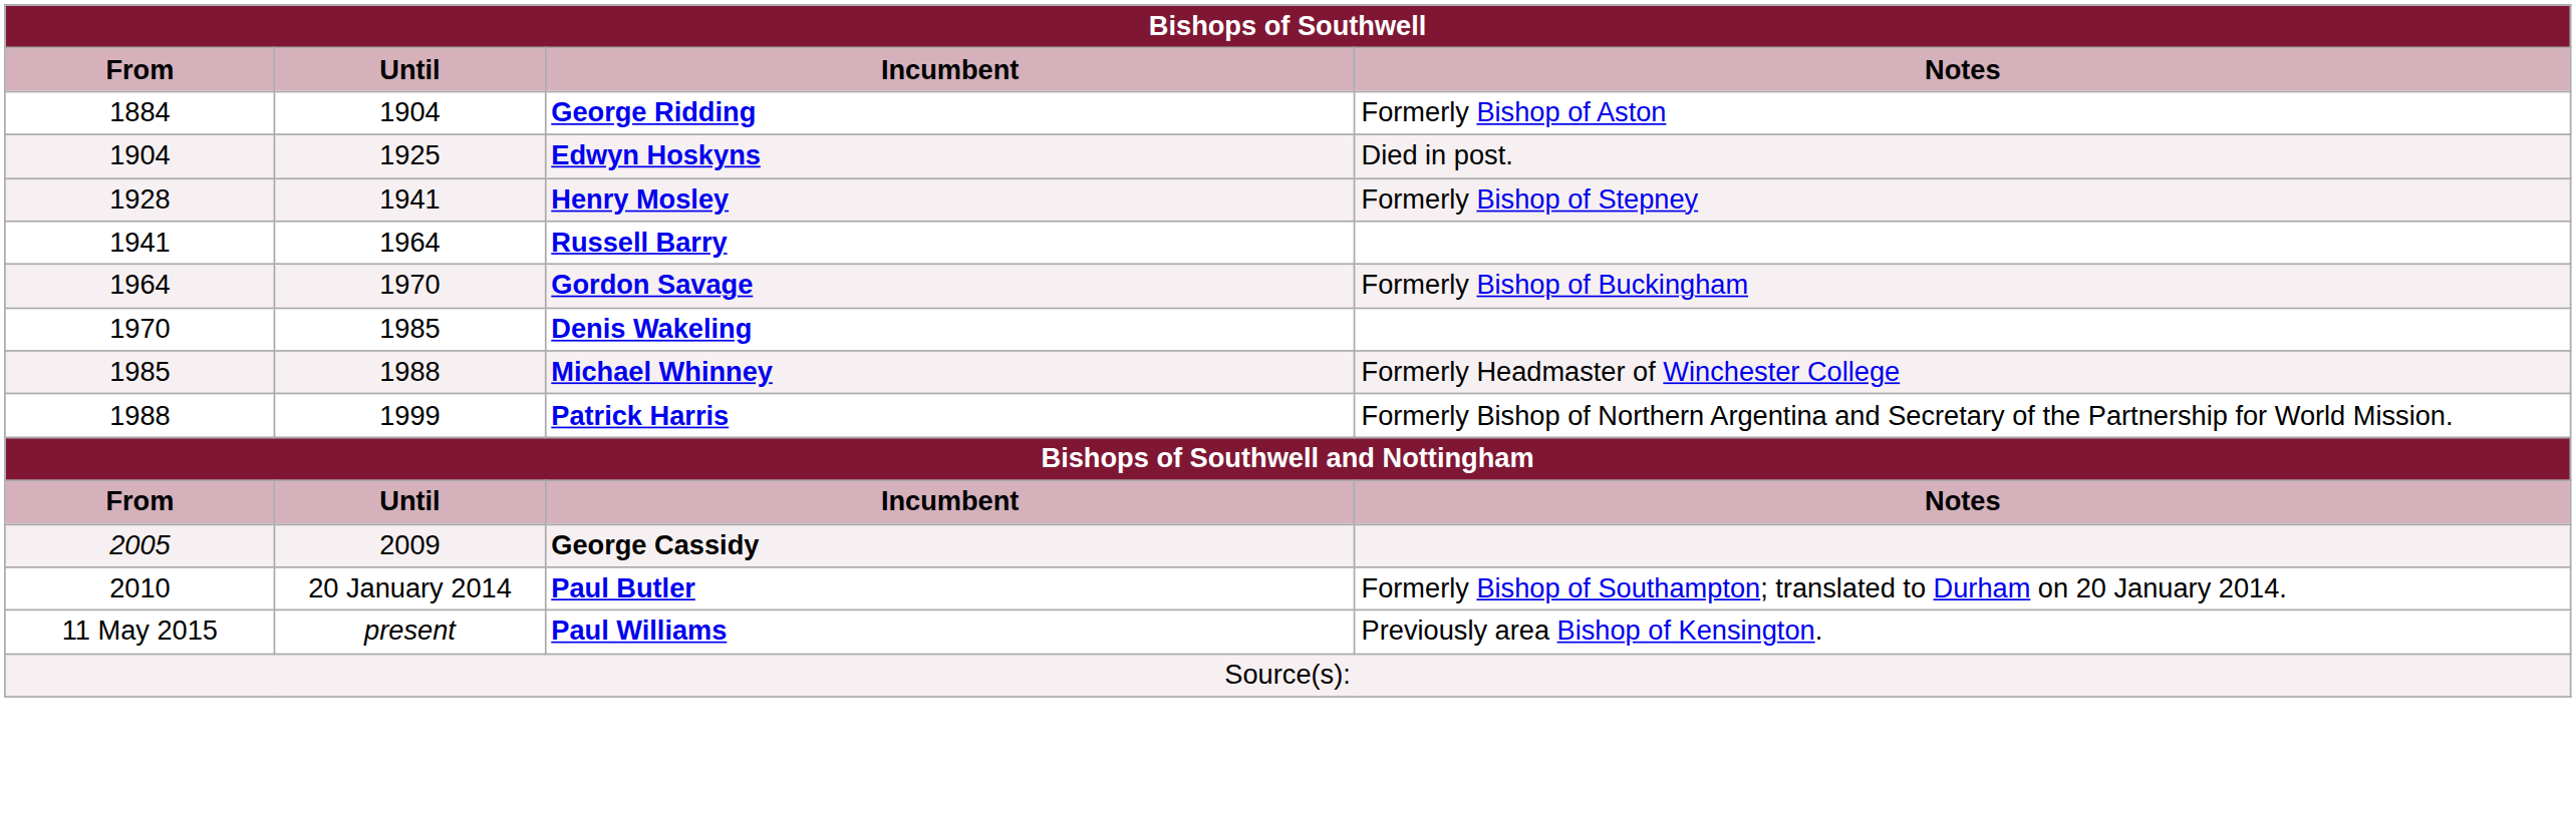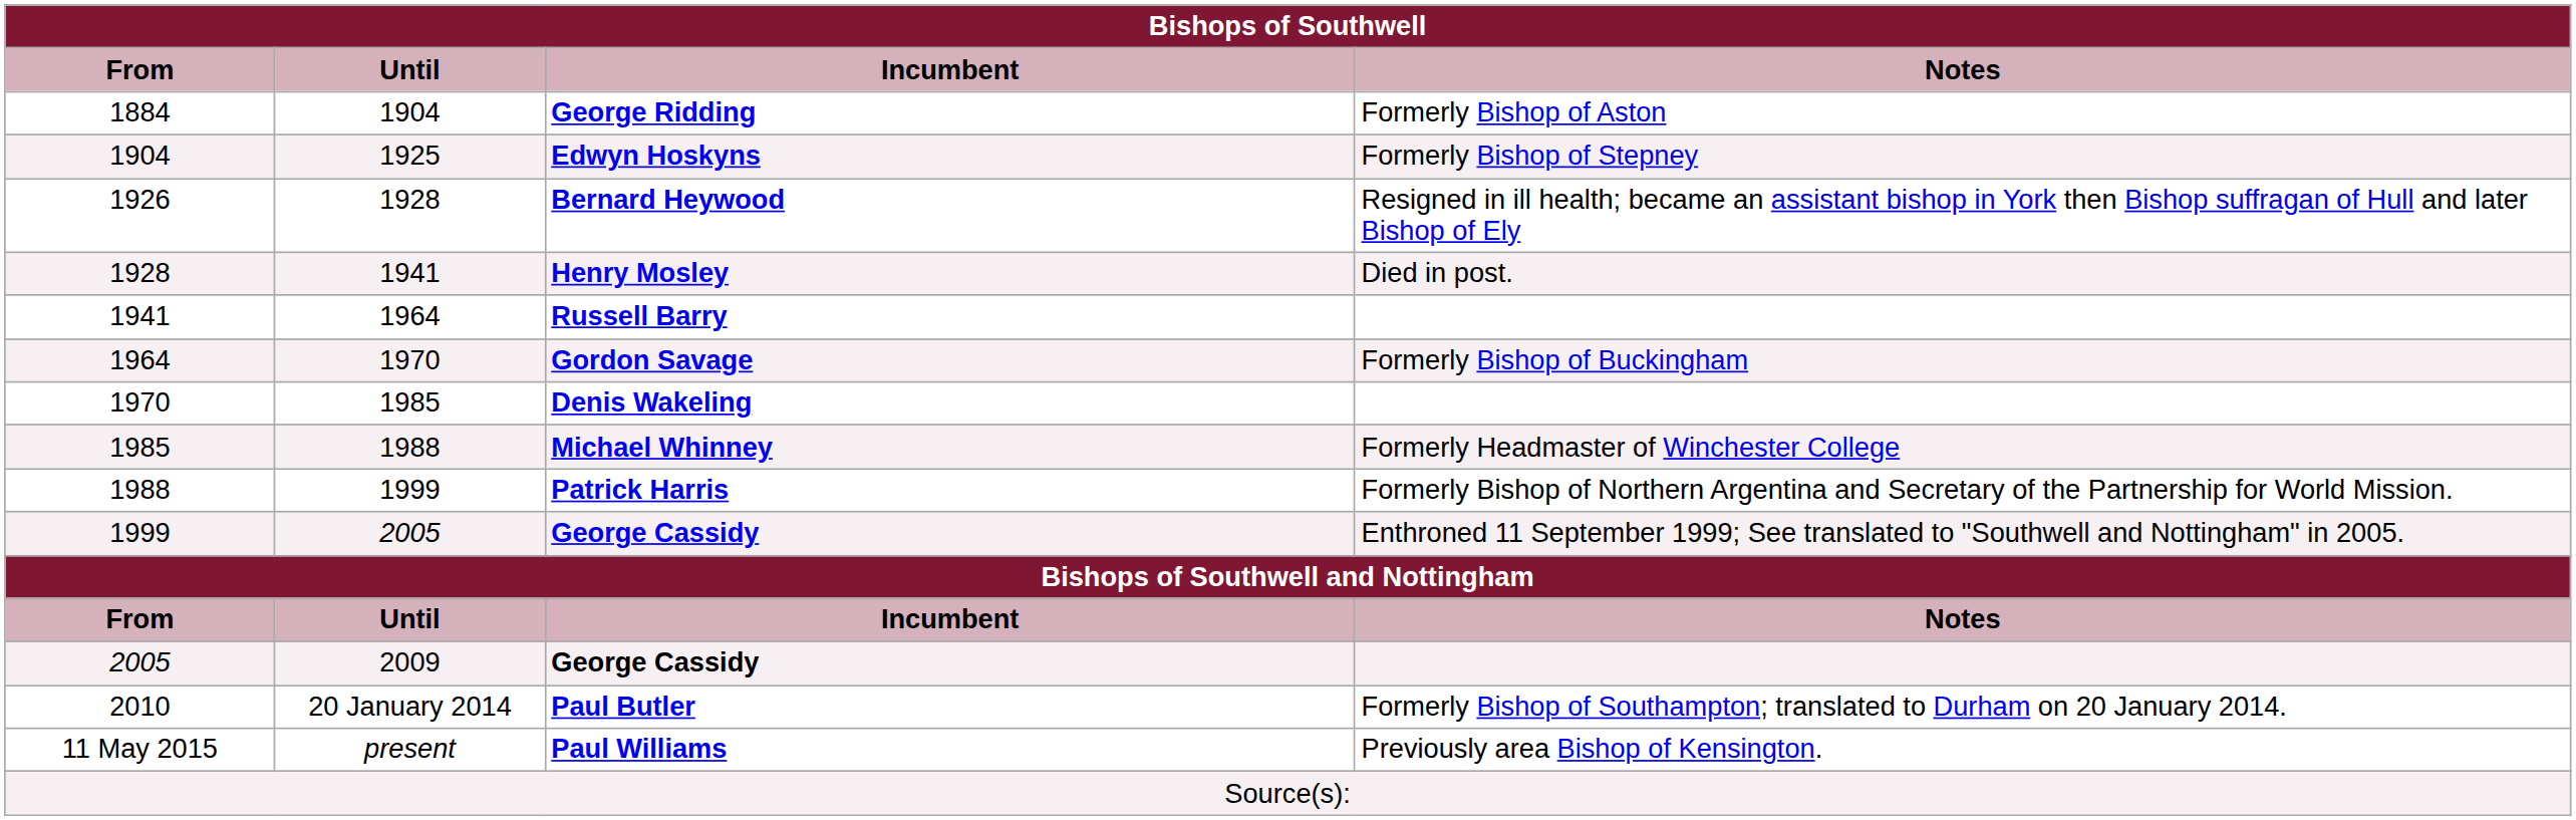 <table class="wikitable" style="width:95%;">
 <tr>
 <th colspan="4" style="background:#7f1734; color:white;">Bishops of Southwell</th>
 </tr>
 <tr>
 <th style="background:#d4b1bb; width:10%;">From</th>
 <th style="background:#d4b1bb; width:10%;">Until</th>
 <th style="background:#d4b1bb; width:30%;">Incumbent</th>
 <th style="background:#d4b1bb; width:45%;">Notes</th>
 </tr>
 <tr style="vertical-align:top; background:white;">
 <td align=center>1884</td>
 <td align=center>1904</td>
 <td> <strong><a href='#'>George Ridding</a></strong></td>
 <td>Formerly <a href='#'>Bishop of Aston</a></td>
 </tr>
 <tr style="vertical-align:top; background:#f7f0f2;">
 <td align=center>1904</td>
 <td align=center>1925</td>
 <td> <strong><a href='#'>Edwyn Hoskyns</a></strong></td>
-<td>Died in post.</td>
+<td>Formerly <a href='#'>Bishop of Stepney</a></td>
+</tr>
+<tr style="vertical-align:top; background:white;">
+<td align=center>1926</td>
+<td align=center>1928</td>
+<td> <strong><a href='#'>Bernard Heywood</a></strong></td>
+<td>Resigned in ill health; became an <a href='#'>assistant bishop in York</a> then <a href='#'>Bishop suffragan of Hull</a> and later <a href='#'>Bishop of Ely</a></td>
 </tr>
 <tr style="vertical-align:top; background:#f7f0f2;">
 <td align=center>1928</td>
 <td align=center>1941</td>
 <td> <strong><a href='#'>Henry Mosley</a></strong></td>
-<td>Formerly <a href='#'>Bishop of Stepney</a></td>
+<td>Died in post.</td>
 </tr>
 <tr style="vertical-align:top; background:white;">
 <td align=center>1941</td>
 <td align=center>1964</td>
 <td> <strong><a href='#'>Russell Barry</a></strong></td>
 <td></td>
 </tr>
 <tr style="vertical-align:top; background:#f7f0f2;">
 <td align=center>1964</td>
 <td align=center>1970</td>
 <td> <strong><a href='#'>Gordon Savage</a></strong></td>
 <td>Formerly <a href='#'>Bishop of Buckingham</a></td>
 </tr>
 <tr style="vertical-align:top; background:white;">
 <td align=center>1970</td>
 <td align=center>1985</td>
 <td> <strong><a href='#'>Denis Wakeling</a></strong></td>
 <td></td>
 </tr>
 <tr style="vertical-align:top; background:#f7f0f2;">
 <td align=center>1985</td>
 <td align=center>1988</td>
 <td> <strong><a href='#'>Michael Whinney</a></strong></td>
 <td>Formerly Headmaster of <a href='#'>Winchester College</a></td>
 </tr>
 <tr style="vertical-align:top; background:white;">
 <td align=center>1988</td>
 <td align=center>1999</td>
 <td> <strong><a href='#'>Patrick Harris</a></strong></td>
 <td>Formerly Bishop of Northern Argentina and Secretary of the Partnership for World Mission.</td>
+</tr>
+<tr style="vertical-align:top; background:#f7f0f2;">
+<td align=center>1999</td>
+<td align=center><em>2005</em></td>
+<td> <strong><a href='#'>George Cassidy</a></strong></td>
+<td>Enthroned 11 September 1999; See translated to "Southwell and Nottingham" in 2005.</td>
 </tr>
 <tr>
 <th colspan="4" style="background:#7f1734; color:white;">Bishops of Southwell and Nottingham</th>
 </tr>
 <tr>
 <th style="background:#d4b1bb; width:10%;">From</th>
 <th style="background:#d4b1bb; width:10%;">Until</th>
 <th style="background:#d4b1bb; width:30%;">Incumbent</th>
 <th style="background:#d4b1bb; width:45%;">Notes</th>
 </tr>
 <tr style="vertical-align:top; background:#f7f0f2;">
 <td align=center><em>2005</em></td>
 <td align=center>2009</td>
 <td> <strong>George Cassidy</strong></td>
 <td></td>
 </tr>
 <tr style="vertical-align:top; background:white;">
 <td align=center>2010</td>
 <td align=center>20 January 2014</td>
 <td> <strong><a href='#'>Paul Butler</a></strong> </td>
 <td>Formerly <a href='#'>Bishop of Southampton</a>; translated to <a href='#'>Durham</a> on 20 January 2014.</td>
 </tr>
 <tr style="vertical-align:top; background:white;">
 <td align=center>11 May 2015</td>
 <td align=center><em>present</em></td>
 <td> <strong><a href='#'>Paul Williams</a></strong></td>
 <td>Previously area <a href='#'>Bishop of Kensington</a>.</td>
 </tr>
 <tr style="vertical-align:top; background:#f7f0f2;">
 <td style="text-align:center;" colspan="4">Source(s):</td>
 </tr>
 </table>
